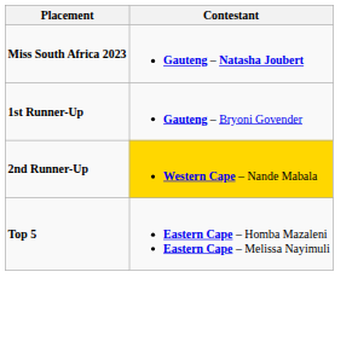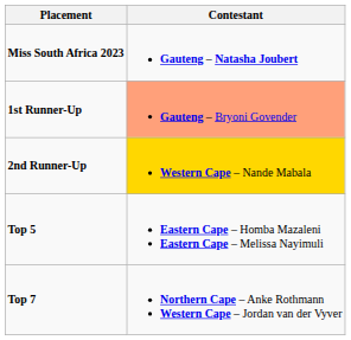 <table class="wikitable sortable" style="font-size: 95%;">
 <tr>
 <th>Placement</th>
 <th>Contestant</th>
 </tr>
 <tr>
 <td><strong>Miss South Africa 2023</strong></td>
 <td><br><ul><li><strong><a href='#'>Gauteng</a></strong> – <strong><a href='#'>Natasha Joubert</a></strong></li></ul></td>
 </tr>
 <tr>
 <td><strong>1st Runner-Up</strong></td>
-<td><br><ul><li><strong><a href='#'>Gauteng</a></strong> – <a href='#'>Bryoni Govender</a></li></ul></td>
+<td style="background: lightsalmon;"><br><ul><li><strong><a href='#'>Gauteng</a></strong> – <a href='#'>Bryoni Govender</a></li></ul></td>
 </tr>
 <tr>
 <td><strong>2nd Runner-Up</strong></td>
 <td style="background: gold;"><br><ul><li><strong><a href='#'>Western Cape</a></strong> – Nande Mabala</li></ul></td>
 </tr>
 <tr>
 <td><strong>Top 5</strong></td>
 <td><br><ul><li><strong><a href='#'>Eastern Cape</a></strong> – Homba Mazaleni</li><li><strong><a href='#'>Eastern Cape</a></strong> – Melissa Nayimuli</li></ul></td>
 </tr>
+<tr>
+<td><strong>Top 7</strong></td>
+<td><br><ul><li><strong><a href='#'>Northern Cape</a></strong> – Anke Rothmann</li><li><strong><a href='#'>Western Cape</a></strong> – Jordan van der Vyver</li></ul></td>
+</tr>
 </table>
